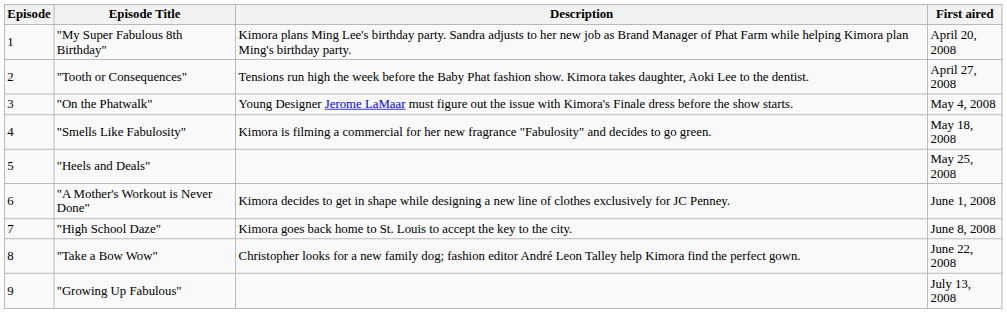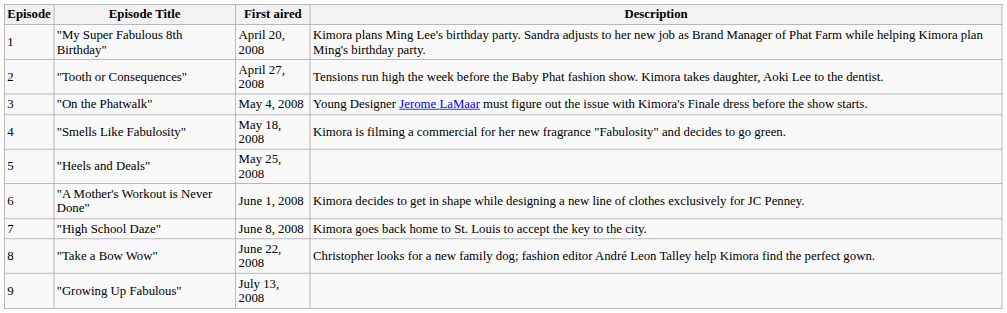 <table class="wikitable">
 <tr>
 <th>Episode</th>
 <th>Episode Title</th>
+<th>First aired</th>
 <th>Description</th>
-<th>First aired</th>
 </tr>
 <tr>
 <td>1</td>
 <td>"My Super Fabulous 8th Birthday"</td>
+<td>April 20, 2008</td>
 <td>Kimora plans Ming Lee's birthday party. Sandra adjusts to her new job as Brand Manager of Phat Farm while helping Kimora plan Ming's birthday party.</td>
-<td>April 20, 2008</td>
 </tr>
 <tr>
 <td>2</td>
 <td>"Tooth or Consequences"</td>
+<td>April 27, 2008</td>
 <td>Tensions run high the week before the Baby Phat fashion show. Kimora takes daughter, Aoki Lee to the dentist.</td>
-<td>April 27, 2008</td>
 </tr>
 <tr>
 <td>3</td>
 <td>"On the Phatwalk"</td>
+<td>May 4, 2008</td>
 <td>Young Designer <a href='#'>Jerome LaMaar</a> must figure out the issue with Kimora's Finale dress before the show starts.</td>
-<td>May 4, 2008</td>
 </tr>
 <tr>
 <td>4</td>
 <td>"Smells Like Fabulosity"</td>
+<td>May 18, 2008</td>
 <td>Kimora is filming a commercial for her new fragrance "Fabulosity" and decides to go green.</td>
-<td>May 18, 2008</td>
 </tr>
 <tr>
 <td>5</td>
 <td>"Heels and Deals"</td>
+<td>May 25, 2008</td>
 <td></td>
-<td>May 25, 2008</td>
 </tr>
 <tr>
 <td>6</td>
 <td>"A Mother's Workout is Never Done"</td>
+<td>June 1, 2008</td>
 <td>Kimora decides to get in shape while designing a new line of clothes exclusively for JC Penney.</td>
-<td>June 1, 2008</td>
 </tr>
 <tr>
 <td>7</td>
 <td>"High School Daze"</td>
+<td>June 8, 2008</td>
 <td>Kimora goes back home to St. Louis to accept the key to the city.</td>
-<td>June 8, 2008</td>
 </tr>
 <tr>
 <td>8</td>
 <td>"Take a Bow Wow"</td>
+<td>June 22, 2008</td>
 <td>Christopher looks for a new family dog; fashion editor André Leon Talley help Kimora find the perfect gown.</td>
-<td>June 22, 2008</td>
 </tr>
 <tr>
 <td>9</td>
 <td>"Growing Up Fabulous"</td>
+<td>July 13, 2008</td>
 <td></td>
-<td>July 13, 2008</td>
 </tr>
 </table>
